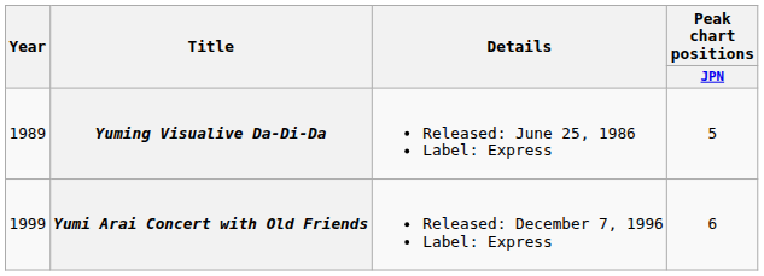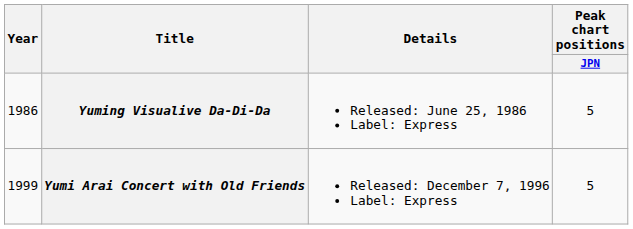 <table class="wikitable plainrowheaders" style="text-align:center;">
 <tr>
 <th rowspan="2">Year</th>
 <th rowspan="2">Title</th>
 <th rowspan="2">Details</th>
 <th colspan="1">Peak chart positions</th>
 </tr>
 <tr>
 <th style="width:3em;font-size:85%"><a href='#'>JPN</a><br></th>
 </tr>
 <tr>
-<td>1989</td>
+<td>1986</td>
 <th scope="row"><em>Yuming Visualive Da-Di-Da</em></th>
 <td align="left"><br><ul><li>Released: June 25, 1986</li><li>Label: Express</li></ul></td>
 <td>5</td>
 </tr>
 <tr>
 <td>1999</td>
 <th scope="row"><em>Yumi Arai Concert with Old Friends</em></th>
 <td align="left"><br><ul><li>Released: December 7, 1996</li><li>Label: Express</li></ul></td>
-<td>6</td>
+<td>5</td>
 </tr>
 </table>
